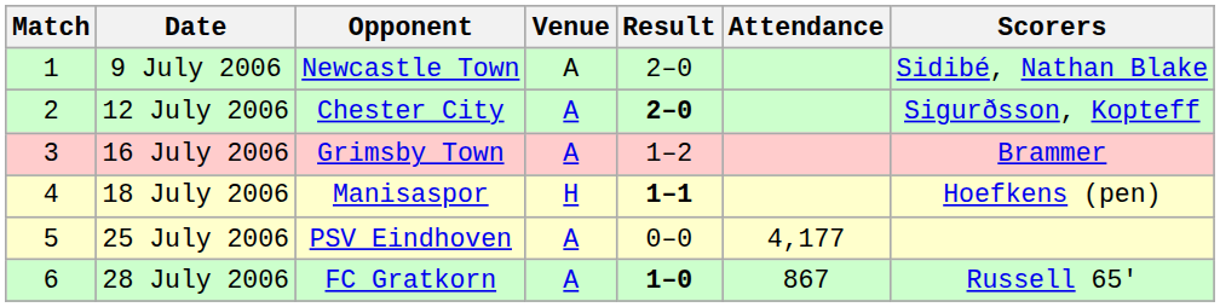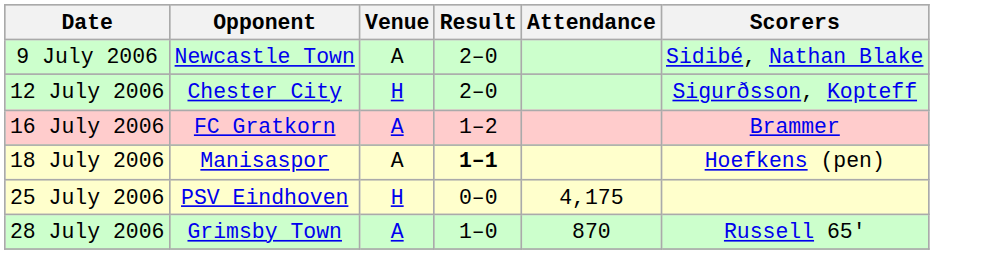 <table class="wikitable" style="font-size:100%; text-align:center">
 <tr>
-<th>Match</th>
 <th>Date</th>
 <th>Opponent</th>
 <th>Venue</th>
 <th>Result</th>
 <th>Attendance</th>
 <th>Scorers</th>
 </tr>
 <tr style="background: #CCFFCC;">
-<td>1</td>
 <td>9 July 2006</td>
 <td><a href='#'>Newcastle Town</a></td>
 <td>A</td>
 <td>2–0</td>
 <td></td>
 <td><a href='#'>Sidibé</a>, <a href='#'>Nathan Blake</a></td>
 </tr>
 <tr style="background: #CCFFCC;">
-<td>2</td>
 <td>12 July 2006</td>
 <td><a href='#'>Chester City</a></td>
-<td><a href='#'>A</a></td>
-<td><strong>2–0</strong></td>
+<td><a href='#'>H</a></td>
+<td>2–0</td>
 <td></td>
 <td><a href='#'>Sigurðsson</a>, <a href='#'>Kopteff</a></td>
 </tr>
 <tr style="background: #FFCCCC;">
-<td>3</td>
 <td>16 July 2006</td>
-<td><a href='#'>Grimsby Town</a></td>
+<td><a href='#'>FC Gratkorn</a></td>
 <td><a href='#'>A</a></td>
 <td>1–2</td>
 <td></td>
 <td><a href='#'>Brammer</a></td>
 </tr>
 <tr style="background: #FFFFCC;">
-<td>4</td>
 <td>18 July 2006</td>
 <td><a href='#'>Manisaspor</a></td>
-<td><a href='#'>H</a></td>
+<td>A</td>
 <td><strong>1–1</strong></td>
 <td></td>
 <td><a href='#'>Hoefkens</a> (pen)</td>
 </tr>
 <tr style="background: #FFFFCC;">
-<td>5</td>
 <td>25 July 2006</td>
 <td><a href='#'>PSV Eindhoven</a></td>
-<td><a href='#'>A</a></td>
+<td><a href='#'>H</a></td>
 <td>0–0</td>
-<td>4,177</td>
+<td>4,175</td>
 <td></td>
 </tr>
 <tr style="background: #CCFFCC;">
-<td>6</td>
 <td>28 July 2006</td>
-<td><a href='#'>FC Gratkorn</a></td>
+<td><a href='#'>Grimsby Town</a></td>
 <td><a href='#'>A</a></td>
-<td><strong>1–0</strong></td>
-<td>867</td>
+<td>1–0</td>
+<td>870</td>
 <td><a href='#'>Russell</a> 65'</td>
 </tr>
 </table>
